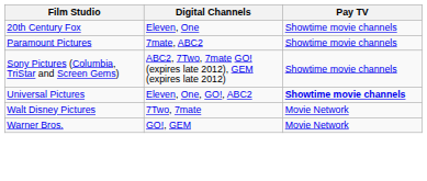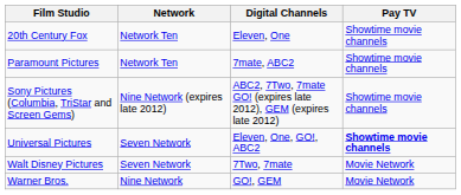 <table class="wikitable sortable" width="100%" style="font-size:90%;">
 <tr bgcolor="#efefef">
 <th width=20%>Film Studio</th>
+<th width=20%>Network</th>
 <th width=20%>Digital Channels</th>
 <th width=20%>Pay TV</th>
 </tr>
 <tr>
 <td><a href='#'>20th Century Fox</a></td>
+<td><a href='#'>Network Ten</a></td>
 <td><a href='#'>Eleven</a>, <a href='#'>One</a></td>
 <td><a href='#'>Showtime movie channels</a></td>
 </tr>
 <tr>
 <td><a href='#'>Paramount Pictures</a></td>
+<td><a href='#'>Network Ten</a></td>
 <td><a href='#'>7mate</a>, <a href='#'>ABC2</a></td>
 <td><a href='#'>Showtime movie channels</a></td>
 </tr>
 <tr>
 <td><a href='#'>Sony Pictures</a> (<a href='#'>Columbia</a>, <a href='#'>TriStar</a> and <a href='#'>Screen Gems</a>)</td>
+<td><a href='#'>Nine Network</a> (expires late 2012)</td>
 <td><a href='#'>ABC2</a>, <a href='#'>7Two</a>, <a href='#'>7mate</a> <a href='#'>GO!</a> (expires late 2012), <a href='#'>GEM</a> (expires late 2012)</td>
 <td><a href='#'>Showtime movie channels</a></td>
 </tr>
 <tr>
 <td><a href='#'>Universal Pictures</a></td>
+<td><a href='#'>Seven Network</a></td>
 <td><a href='#'>Eleven</a>, <a href='#'>One</a>, <a href='#'>GO!</a>, <a href='#'>ABC2</a></td>
 <td><strong><a href='#'>Showtime movie channels</a></strong></td>
 </tr>
 <tr>
 <td><a href='#'>Walt Disney Pictures</a></td>
+<td><a href='#'>Seven Network</a></td>
 <td><a href='#'>7Two</a>, <a href='#'>7mate</a></td>
 <td><a href='#'>Movie Network</a></td>
 </tr>
 <tr>
 <td><a href='#'>Warner Bros.</a></td>
+<td><a href='#'>Nine Network</a></td>
 <td><a href='#'>GO!</a>, <a href='#'>GEM</a></td>
 <td><a href='#'>Movie Network</a></td>
 </tr>
 </table>
